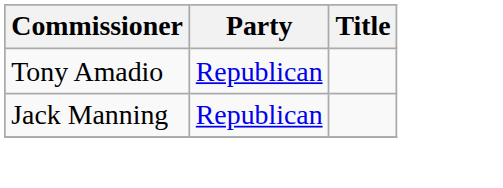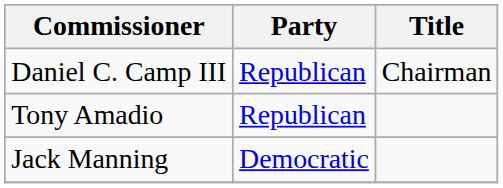 <table class="wikitable">
 <tr>
 <th>Commissioner</th>
 <th>Party</th>
 <th>Title</th>
+</tr>
+<tr>
+<td>Daniel C. Camp III</td>
+<td><a href='#'>Republican</a></td>
+<td>Chairman</td>
 </tr>
 <tr>
 <td>Tony Amadio</td>
 <td><a href='#'>Republican</a></td>
 <td></td>
 </tr>
 <tr>
 <td>Jack Manning</td>
-<td><a href='#'>Republican</a></td>
+<td><a href='#'>Democratic</a></td>
 <td></td>
 </tr>
 <tr>
 </tr>
 </table>
